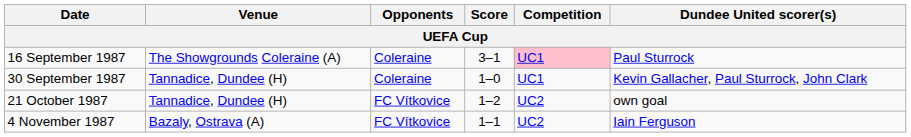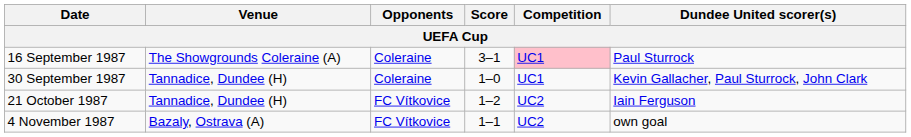 <table class="wikitable" width=85%>
 <tr>
 <th>Date</th>
 <th>Venue</th>
 <th>Opponents</th>
 <th>Score</th>
 <th>Competition</th>
 <th>Dundee United scorer(s)</th>
 </tr>
 <tr>
 <th colspan=7>UEFA Cup</th>
 </tr>
 <tr>
 <td>16 September 1987</td>
 <td><a href='#'>The Showgrounds</a> <a href='#'>Coleraine</a> (A)</td>
 <td><a href='#'>Coleraine</a></td>
 <td align=center>3–1</td>
 <td style="background: pink;"><a href='#'>UC1</a></td>
 <td><a href='#'>Paul Sturrock</a></td>
 </tr>
 <tr>
 <td>30 September 1987</td>
 <td><a href='#'>Tannadice</a>, <a href='#'>Dundee</a> (H)</td>
 <td><a href='#'>Coleraine</a></td>
 <td align=center>1–0</td>
 <td><a href='#'>UC1</a></td>
 <td><a href='#'>Kevin Gallacher</a>, <a href='#'>Paul Sturrock</a>, <a href='#'>John Clark</a></td>
 </tr>
 <tr>
 <td>21 October 1987</td>
 <td><a href='#'>Tannadice</a>, <a href='#'>Dundee</a> (H)</td>
 <td><a href='#'>FC Vítkovice</a></td>
 <td align=center>1–2</td>
 <td><a href='#'>UC2</a></td>
-<td>own goal</td>
+<td><a href='#'>Iain Ferguson</a></td>
 </tr>
 <tr>
 <td>4 November 1987</td>
 <td><a href='#'>Bazaly</a>, <a href='#'>Ostrava</a> (A)</td>
 <td><a href='#'>FC Vítkovice</a></td>
 <td align=center>1–1</td>
 <td><a href='#'>UC2</a></td>
-<td><a href='#'>Iain Ferguson</a></td>
+<td>own goal</td>
 </tr>
 </table>
